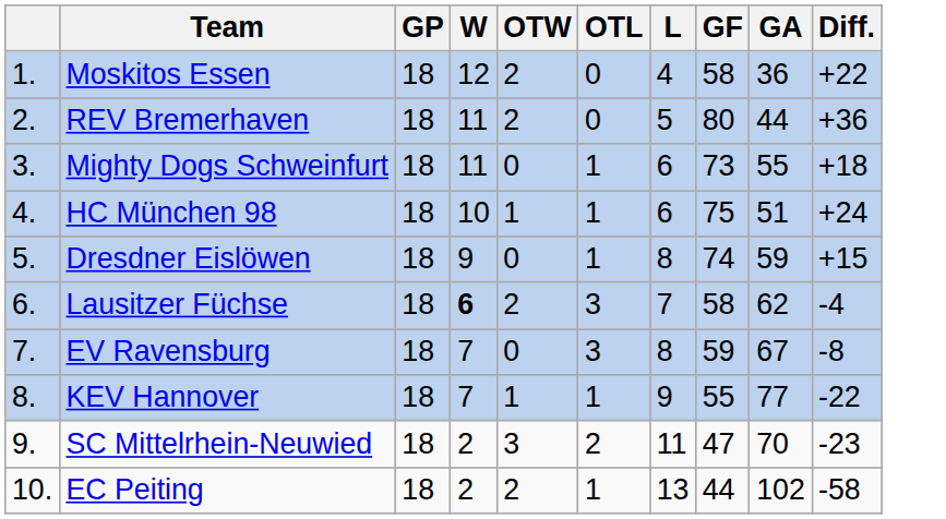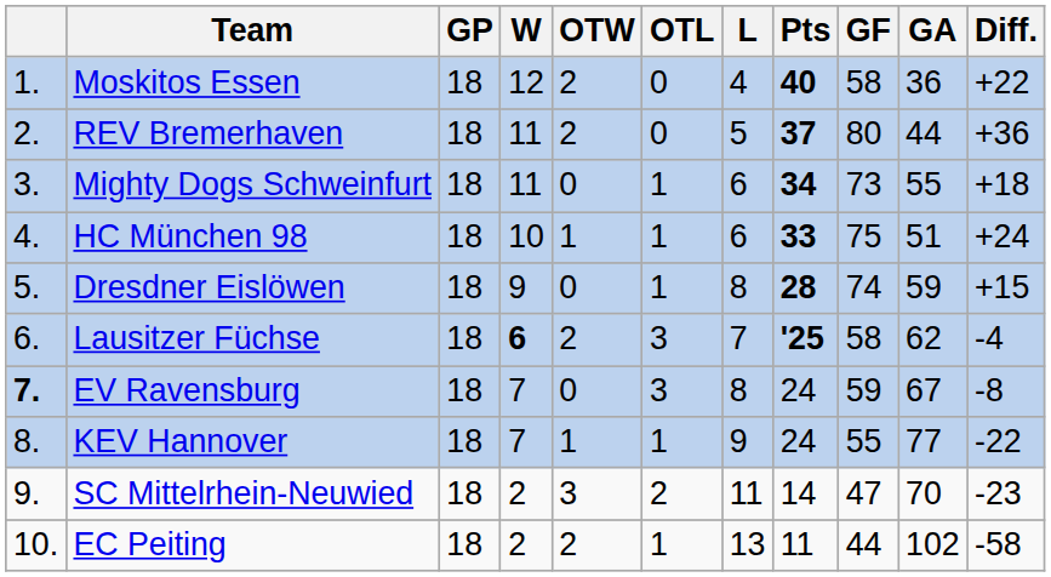 <table class="wikitable sortable">
 <tr class="hintergrundfarbe5">
 <th></th>
 <th>Team</th>
 <th>GP</th>
 <th>W</th>
 <th>OTW</th>
 <th>OTL</th>
 <th>L</th>
+<th>Pts</th>
 <th>GF</th>
 <th>GA</th>
 <th>Diff.</th>
 </tr>
 <tr style="background-color:#BCD2EE">
 <td>1.</td>
 <td style="text-align:left"><a href='#'>Moskitos Essen</a></td>
 <td>18</td>
 <td>12</td>
 <td>2</td>
 <td>0</td>
 <td>4</td>
+<td><strong>40</strong></td>
 <td>58</td>
 <td>36</td>
 <td>+22</td>
 </tr>
 <tr style="background-color:#BCD2EE">
 <td>2.</td>
 <td style="text-align:left"><a href='#'>REV Bremerhaven</a></td>
 <td>18</td>
 <td>11</td>
 <td>2</td>
 <td>0</td>
 <td>5</td>
+<td><strong>37</strong></td>
 <td>80</td>
 <td>44</td>
 <td>+36</td>
 </tr>
 <tr style="background-color:#BCD2EE">
 <td>3.</td>
 <td style="text-align:left"><a href='#'>Mighty Dogs Schweinfurt</a></td>
 <td>18</td>
 <td>11</td>
 <td>0</td>
 <td>1</td>
 <td>6</td>
+<td><strong>34</strong></td>
 <td>73</td>
 <td>55</td>
 <td>+18</td>
 </tr>
 <tr style="background-color:#BCD2EE">
 <td>4.</td>
 <td style="text-align:left"><a href='#'>HC München 98</a></td>
 <td>18</td>
 <td>10</td>
 <td>1</td>
 <td>1</td>
 <td>6</td>
+<td><strong>33</strong></td>
 <td>75</td>
 <td>51</td>
 <td>+24</td>
 </tr>
 <tr style="background-color:#BCD2EE">
 <td>5.</td>
 <td style="text-align:left"><a href='#'>Dresdner Eislöwen</a></td>
 <td>18</td>
 <td>9</td>
 <td>0</td>
 <td>1</td>
 <td>8</td>
+<td><strong>28</strong></td>
 <td>74</td>
 <td>59</td>
 <td>+15</td>
 </tr>
 <tr style="background-color:#BCD2EE">
 <td>6.</td>
 <td style="text-align:left"><a href='#'>Lausitzer Füchse</a></td>
 <td>18</td>
 <td><strong>6</strong></td>
 <td>2</td>
 <td>3</td>
 <td>7</td>
+<td><strong>'25<em></td>
 <td>58</td>
 <td>62</td>
 <td>-4</td>
 </tr>
 <tr style="background-color:#BCD2EE">
-<td>7.</td>
+<td><strong>7.</strong></td>
 <td style="text-align:left"><a href='#'>EV Ravensburg</a></td>
 <td>18</td>
 <td>7</td>
 <td>0</td>
 <td>3</td>
 <td>8</td>
+<td></strong>24<strong></td>
 <td>59</td>
 <td>67</td>
 <td>-8</td>
 </tr>
 <tr style="background-color:#BCD2EE">
 <td>8.</td>
 <td style="text-align:left"><a href='#'>KEV Hannover</a></td>
 <td>18</td>
 <td>7</td>
 <td>1</td>
 <td>1</td>
 <td>9</td>
+<td></strong>24<strong></td>
 <td>55</td>
 <td>77</td>
 <td>-22</td>
 </tr>
 <tr>
 <td>9.</td>
 <td style="text-align:left"><a href='#'>SC Mittelrhein-Neuwied</a></td>
 <td>18</td>
 <td>2</td>
 <td>3</td>
 <td>2</td>
 <td>11</td>
+<td></strong>14<strong></td>
 <td>47</td>
 <td>70</td>
 <td>-23</td>
 </tr>
 <tr>
 <td>10.</td>
 <td style="text-align:left"><a href='#'>EC Peiting</a></td>
 <td>18</td>
 <td>2</td>
 <td>2</td>
 <td>1</td>
 <td>13</td>
+<td></strong>11<strong></td>
 <td>44</td>
 <td>102</td>
 <td>-58</td>
 </tr>
 </table>
